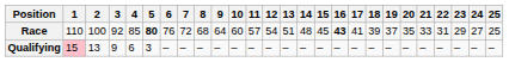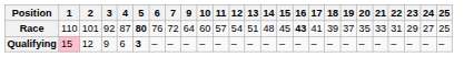 <table class="wikitable" style="font-size: 90%;">
 <tr>
 <th>Position</th>
 <th>1</th>
 <th>2</th>
 <th>3</th>
 <th>4</th>
 <th>5</th>
 <th>6</th>
 <th>7</th>
-<th>8</th>
 <th>9</th>
 <th>10</th>
 <th>11</th>
 <th>12</th>
 <th>13</th>
 <th>14</th>
 <th>15</th>
 <th>16</th>
 <th>17</th>
 <th>18</th>
 <th>19</th>
 <th>20</th>
 <th>21</th>
 <th>22</th>
 <th>23</th>
 <th>24</th>
 <th>25</th>
 </tr>
 <tr>
 <th>Race</th>
 <td>110</td>
-<td>100</td>
+<td>101</td>
 <td>92</td>
-<td>85</td>
+<td>87</td>
 <td><strong>80</strong></td>
 <td>76</td>
 <td>72</td>
-<td>68</td>
 <td>64</td>
 <td>60</td>
 <td>57</td>
 <td>54</td>
 <td>51</td>
 <td>48</td>
 <td>45</td>
 <td><strong>43</strong></td>
 <td>41</td>
 <td>39</td>
 <td>37</td>
 <td>35</td>
 <td>33</td>
 <td>31</td>
 <td>29</td>
 <td>27</td>
 <td>25</td>
 </tr>
 <tr>
 <th>Qualifying</th>
 <td style="background: pink;">15</td>
-<td>13</td>
+<td>12</td>
 <td>9</td>
 <td>6</td>
-<td>3</td>
-<td>–</td>
+<td><strong>3</strong></td>
 <td>–</td>
 <td>–</td>
 <td>–</td>
 <td>–</td>
 <td>–</td>
 <td>–</td>
 <td>–</td>
 <td>–</td>
 <td>–</td>
 <td>–</td>
 <td>–</td>
 <td>–</td>
 <td>–</td>
 <td>–</td>
 <td>–</td>
 <td>–</td>
 <td>–</td>
 <td>–</td>
 <td>–</td>
 </tr>
 </table>
